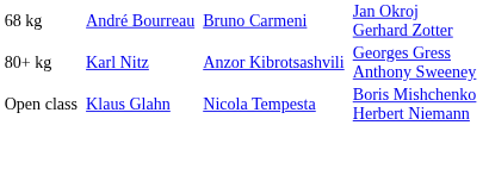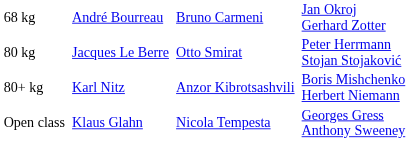 <table>
 <tr>
 <td>68 kg</td>
 <td> <a href='#'>André Bourreau</a></td>
 <td> <a href='#'>Bruno Carmeni</a></td>
 <td> <a href='#'>Jan Okroj</a><br> <a href='#'>Gerhard Zotter</a></td>
 </tr>
 <tr>
+<td>80 kg</td>
+<td> <a href='#'>Jacques Le Berre</a></td>
+<td> <a href='#'>Otto Smirat</a></td>
+<td> <a href='#'>Peter Herrmann</a><br> <a href='#'>Stojan Stojaković</a></td>
+</tr>
+<tr>
 <td>80+ kg</td>
 <td> <a href='#'>Karl Nitz</a></td>
 <td> <a href='#'>Anzor Kibrotsashvili</a></td>
-<td> <a href='#'>Georges Gress</a><br> <a href='#'>Anthony Sweeney</a></td>
+<td> <a href='#'>Boris Mishchenko</a><br> <a href='#'>Herbert Niemann</a></td>
 </tr>
 <tr>
 <td>Open class</td>
 <td> <a href='#'>Klaus Glahn</a></td>
 <td> <a href='#'>Nicola Tempesta</a></td>
-<td> <a href='#'>Boris Mishchenko</a><br> <a href='#'>Herbert Niemann</a></td>
+<td> <a href='#'>Georges Gress</a><br> <a href='#'>Anthony Sweeney</a></td>
 </tr>
 </table>
